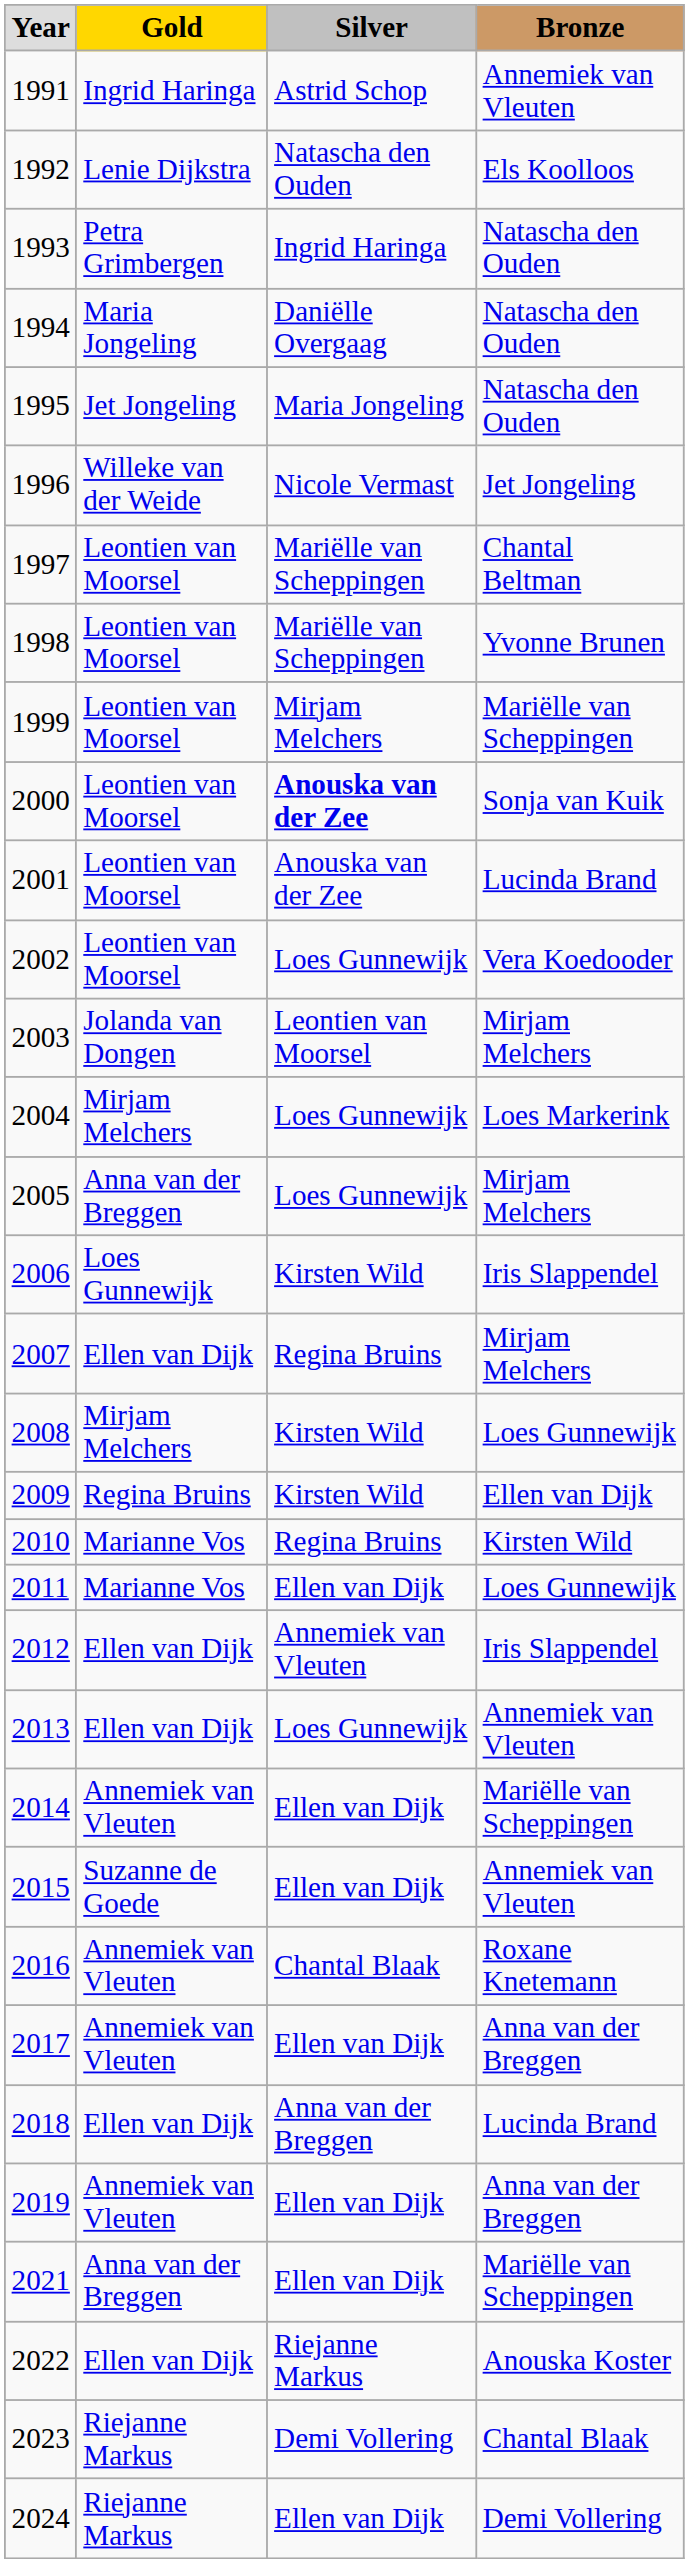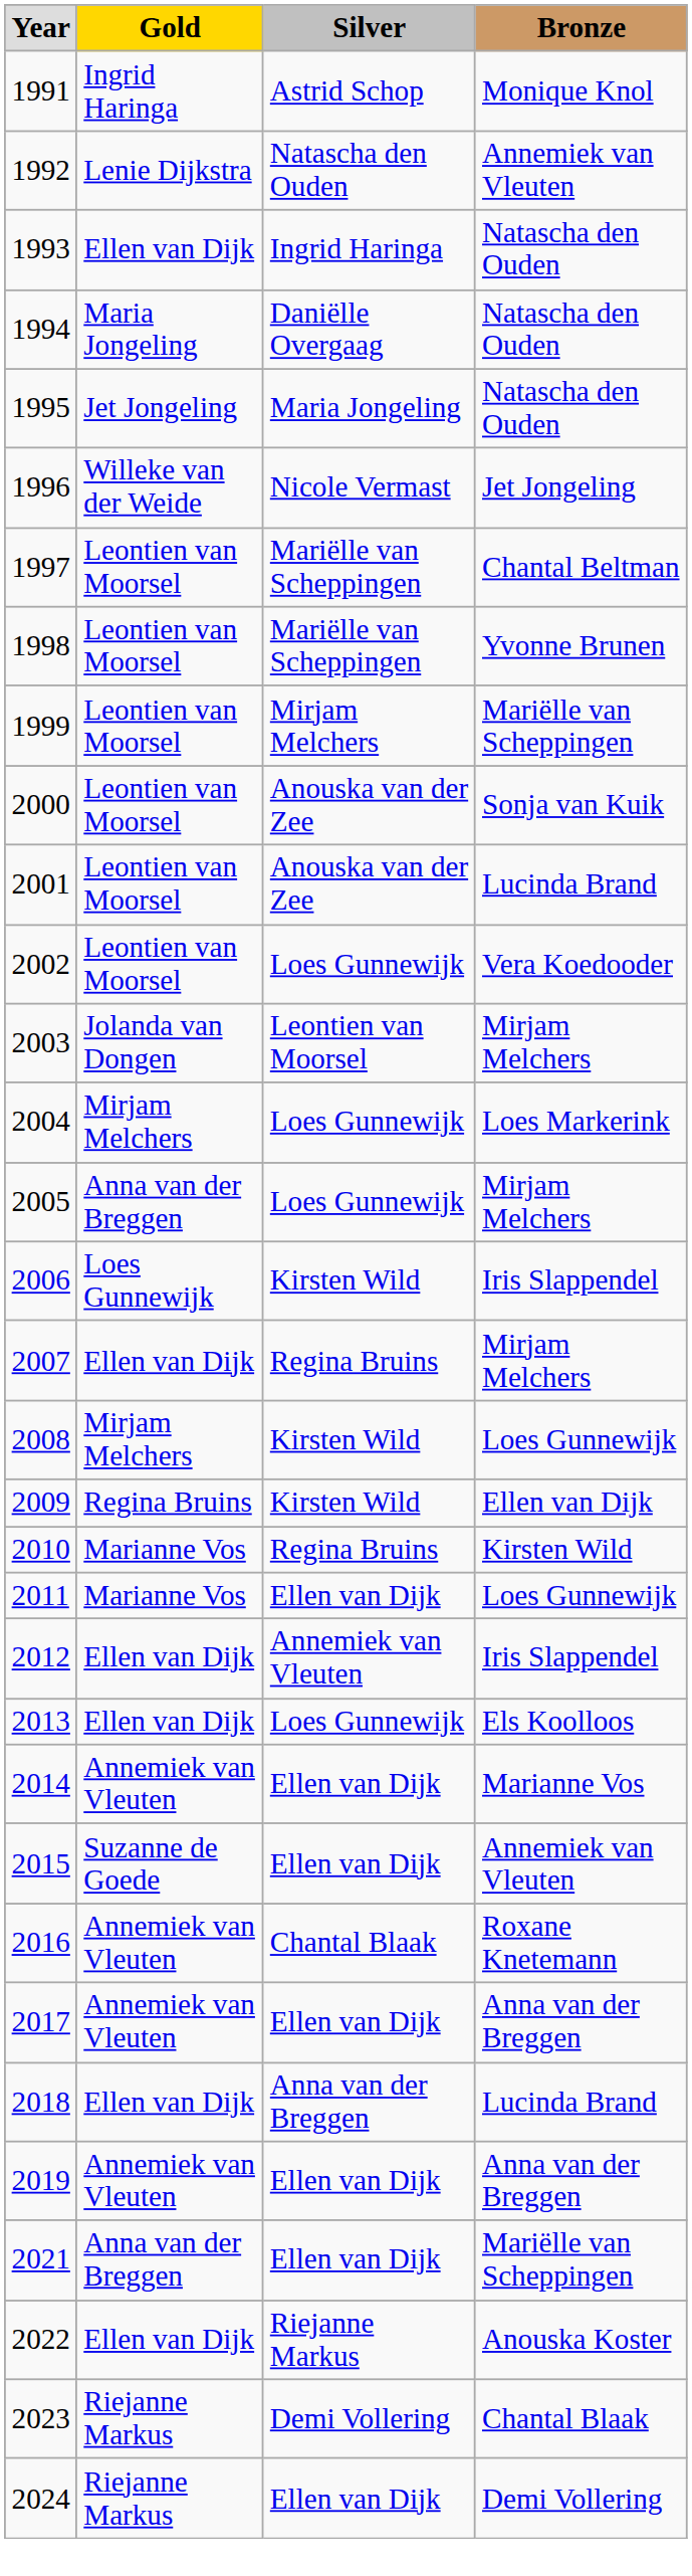 <table class="wikitable" style="width: 60%; text-align:left;">
 <tr>
 <td style="background:#DDDDDD; font-weight:bold; text-align:center;">Year</td>
 <td style="background:gold; font-weight:bold; text-align:center;">Gold</td>
 <td style="background:silver; font-weight:bold; text-align:center;">Silver</td>
 <td style="background:#cc9966; font-weight:bold; text-align:center;">Bronze</td>
 </tr>
 <tr>
 <td>1991</td>
 <td><a href='#'>Ingrid Haringa</a></td>
 <td><a href='#'>Astrid Schop</a></td>
-<td><a href='#'>Annemiek van Vleuten</a></td>
+<td><a href='#'>Monique Knol</a></td>
 </tr>
 <tr>
 <td>1992</td>
 <td><a href='#'>Lenie Dijkstra</a></td>
 <td><a href='#'>Natascha den Ouden</a></td>
-<td><a href='#'>Els Koolloos</a></td>
+<td><a href='#'>Annemiek van Vleuten</a></td>
 </tr>
 <tr>
 <td>1993</td>
-<td><a href='#'>Petra Grimbergen</a></td>
+<td><a href='#'>Ellen van Dijk</a></td>
 <td><a href='#'>Ingrid Haringa</a></td>
 <td><a href='#'>Natascha den Ouden</a></td>
 </tr>
 <tr>
 <td>1994</td>
 <td><a href='#'>Maria Jongeling</a></td>
 <td><a href='#'>Daniëlle Overgaag</a></td>
 <td><a href='#'>Natascha den Ouden</a></td>
 </tr>
 <tr>
 <td>1995</td>
 <td><a href='#'>Jet Jongeling</a></td>
 <td><a href='#'>Maria Jongeling</a></td>
 <td><a href='#'>Natascha den Ouden</a></td>
 </tr>
 <tr>
 <td>1996</td>
 <td><a href='#'>Willeke van der Weide</a></td>
 <td><a href='#'>Nicole Vermast</a></td>
 <td><a href='#'>Jet Jongeling</a></td>
 </tr>
 <tr>
 <td>1997</td>
 <td><a href='#'>Leontien van Moorsel</a></td>
 <td><a href='#'>Mariëlle van Scheppingen</a></td>
 <td><a href='#'>Chantal Beltman</a></td>
 </tr>
 <tr>
 <td>1998</td>
 <td><a href='#'>Leontien van Moorsel</a></td>
 <td><a href='#'>Mariëlle van Scheppingen</a></td>
 <td><a href='#'>Yvonne Brunen</a></td>
 </tr>
 <tr>
 <td>1999</td>
 <td><a href='#'>Leontien van Moorsel</a></td>
 <td><a href='#'>Mirjam Melchers</a></td>
 <td><a href='#'>Mariëlle van Scheppingen</a></td>
 </tr>
 <tr>
 <td>2000</td>
 <td><a href='#'>Leontien van Moorsel</a></td>
-<td><strong><a href='#'>Anouska van der Zee</a></strong></td>
+<td><a href='#'>Anouska van der Zee</a></td>
 <td><a href='#'>Sonja van Kuik</a></td>
 </tr>
 <tr>
 <td>2001</td>
 <td><a href='#'>Leontien van Moorsel</a></td>
 <td><a href='#'>Anouska van der Zee</a></td>
 <td><a href='#'>Lucinda Brand</a></td>
 </tr>
 <tr>
 <td>2002</td>
 <td><a href='#'>Leontien van Moorsel</a></td>
 <td><a href='#'>Loes Gunnewijk</a></td>
 <td><a href='#'>Vera Koedooder</a></td>
 </tr>
 <tr>
 <td>2003</td>
 <td><a href='#'>Jolanda van Dongen</a></td>
 <td><a href='#'>Leontien van Moorsel</a></td>
 <td><a href='#'>Mirjam Melchers</a></td>
 </tr>
 <tr>
 <td>2004</td>
 <td><a href='#'>Mirjam Melchers</a></td>
 <td><a href='#'>Loes Gunnewijk</a></td>
 <td><a href='#'>Loes Markerink</a></td>
 </tr>
 <tr>
 <td>2005</td>
 <td><a href='#'>Anna van der Breggen</a></td>
 <td><a href='#'>Loes Gunnewijk</a></td>
 <td><a href='#'>Mirjam Melchers</a></td>
 </tr>
 <tr>
 <td><a href='#'>2006</a></td>
 <td><a href='#'>Loes Gunnewijk</a></td>
 <td><a href='#'>Kirsten Wild</a></td>
 <td><a href='#'>Iris Slappendel</a></td>
 </tr>
 <tr>
 <td><a href='#'>2007</a></td>
 <td><a href='#'>Ellen van Dijk</a></td>
 <td><a href='#'>Regina Bruins</a></td>
 <td><a href='#'>Mirjam Melchers</a></td>
 </tr>
 <tr>
 <td><a href='#'>2008</a></td>
 <td><a href='#'>Mirjam Melchers</a></td>
 <td><a href='#'>Kirsten Wild</a></td>
 <td><a href='#'>Loes Gunnewijk</a></td>
 </tr>
 <tr>
 <td><a href='#'>2009</a></td>
 <td><a href='#'>Regina Bruins</a></td>
 <td><a href='#'>Kirsten Wild</a></td>
 <td><a href='#'>Ellen van Dijk</a></td>
 </tr>
 <tr>
 <td><a href='#'>2010</a></td>
 <td><a href='#'>Marianne Vos</a></td>
 <td><a href='#'>Regina Bruins</a></td>
 <td><a href='#'>Kirsten Wild</a></td>
 </tr>
 <tr>
 <td><a href='#'>2011</a></td>
 <td><a href='#'>Marianne Vos</a></td>
 <td><a href='#'>Ellen van Dijk</a></td>
 <td><a href='#'>Loes Gunnewijk</a></td>
 </tr>
 <tr>
 <td><a href='#'>2012</a></td>
 <td><a href='#'>Ellen van Dijk</a></td>
 <td><a href='#'>Annemiek van Vleuten</a></td>
 <td><a href='#'>Iris Slappendel</a></td>
 </tr>
 <tr>
 <td><a href='#'>2013</a></td>
 <td><a href='#'>Ellen van Dijk</a></td>
 <td><a href='#'>Loes Gunnewijk</a></td>
-<td><a href='#'>Annemiek van Vleuten</a></td>
+<td><a href='#'>Els Koolloos</a></td>
 </tr>
 <tr>
 <td><a href='#'>2014</a></td>
 <td><a href='#'>Annemiek van Vleuten</a></td>
 <td><a href='#'>Ellen van Dijk</a></td>
-<td><a href='#'>Mariëlle van Scheppingen</a></td>
+<td><a href='#'>Marianne Vos</a></td>
 </tr>
 <tr>
 <td><a href='#'>2015</a></td>
 <td><a href='#'>Suzanne de Goede</a></td>
 <td><a href='#'>Ellen van Dijk</a></td>
 <td><a href='#'>Annemiek van Vleuten</a></td>
 </tr>
 <tr>
 <td><a href='#'>2016</a></td>
 <td><a href='#'>Annemiek van Vleuten</a></td>
 <td><a href='#'>Chantal Blaak</a></td>
 <td><a href='#'>Roxane Knetemann</a></td>
 </tr>
 <tr>
 <td><a href='#'>2017</a></td>
 <td><a href='#'>Annemiek van Vleuten</a></td>
 <td><a href='#'>Ellen van Dijk</a></td>
 <td><a href='#'>Anna van der Breggen</a></td>
 </tr>
 <tr>
 <td><a href='#'>2018</a></td>
 <td><a href='#'>Ellen van Dijk</a></td>
 <td><a href='#'>Anna van der Breggen</a></td>
 <td><a href='#'>Lucinda Brand</a></td>
 </tr>
 <tr>
 <td><a href='#'>2019</a></td>
 <td><a href='#'>Annemiek van Vleuten</a></td>
 <td><a href='#'>Ellen van Dijk</a></td>
 <td><a href='#'>Anna van der Breggen</a></td>
 </tr>
 <tr>
 <td><a href='#'>2021</a></td>
 <td><a href='#'>Anna van der Breggen</a></td>
 <td><a href='#'>Ellen van Dijk</a></td>
 <td><a href='#'>Mariëlle van Scheppingen</a></td>
 </tr>
 <tr>
 <td>2022</td>
 <td><a href='#'>Ellen van Dijk</a></td>
 <td><a href='#'>Riejanne Markus</a></td>
 <td><a href='#'>Anouska Koster</a></td>
 </tr>
 <tr>
 <td>2023</td>
 <td><a href='#'>Riejanne Markus</a></td>
 <td><a href='#'>Demi Vollering</a></td>
 <td><a href='#'>Chantal Blaak</a></td>
 </tr>
 <tr>
 <td>2024</td>
 <td><a href='#'>Riejanne Markus</a></td>
 <td><a href='#'>Ellen van Dijk</a></td>
 <td><a href='#'>Demi Vollering</a></td>
 </tr>
 </table>
